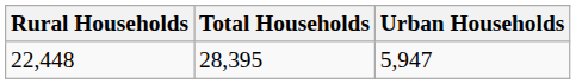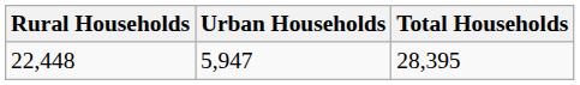 <table class="wikitable">
 <tr>
 <th>Rural Households</th>
+<th>Urban Households</th>
 <th>Total Households</th>
-<th>Urban Households</th>
 </tr>
 <tr>
 <td>22,448</td>
+<td>5,947</td>
 <td>28,395</td>
-<td>5,947</td>
 </tr>
 </table>
